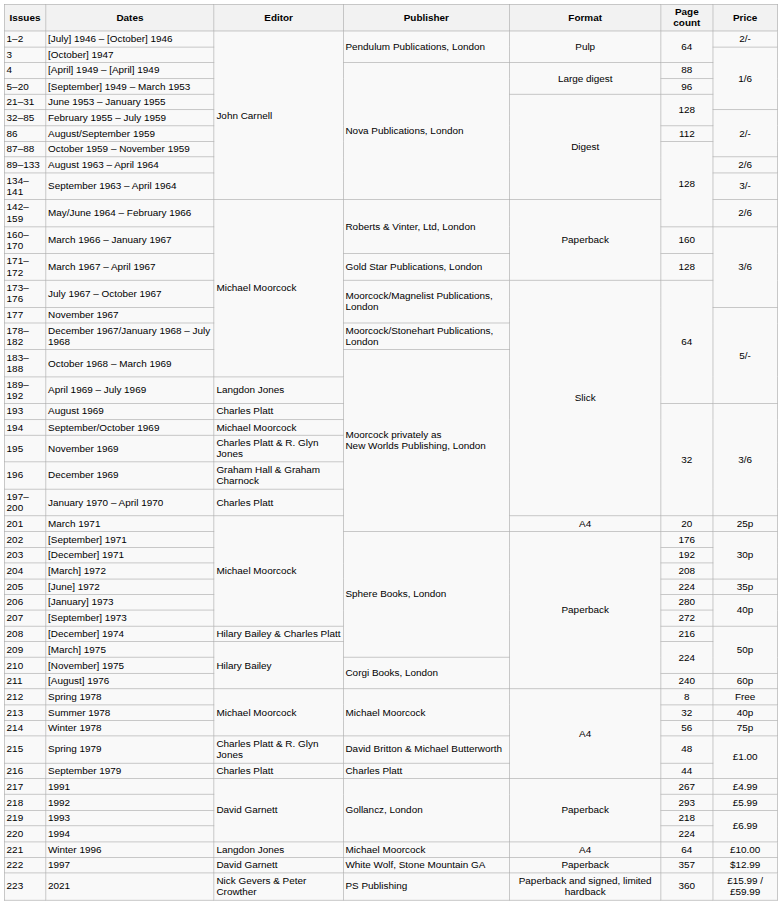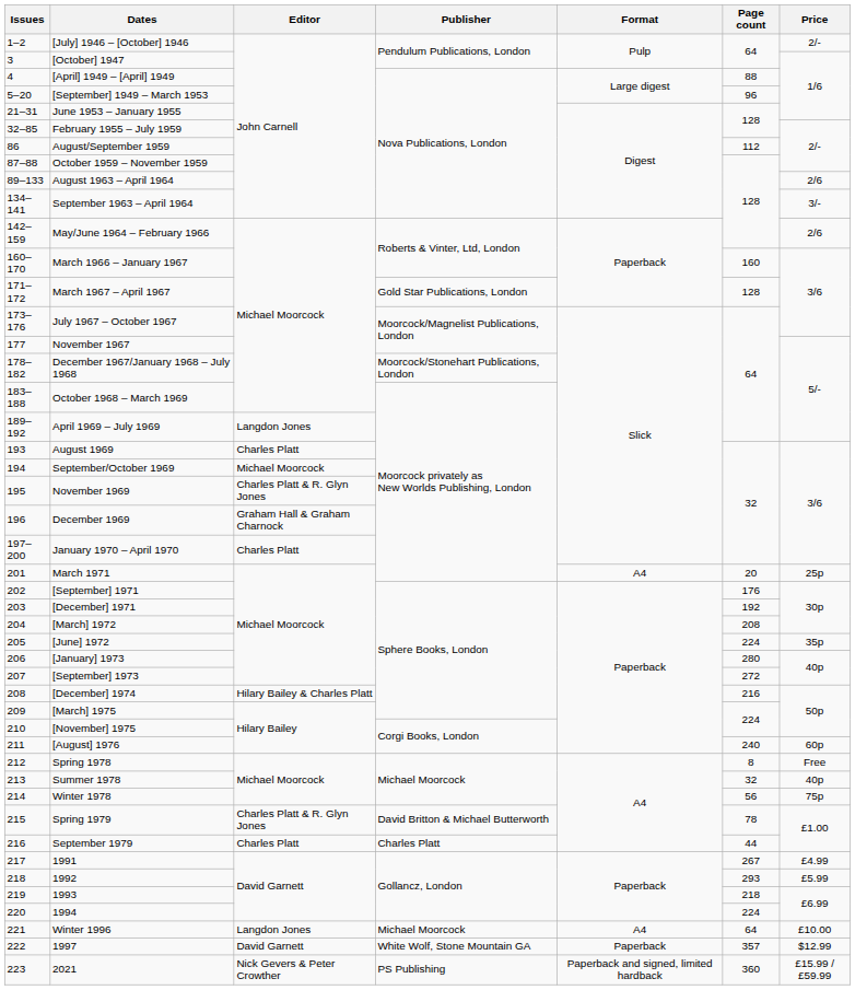 <table class="wikitable">
 <tr>
 <th>Issues</th>
 <th>Dates</th>
 <th>Editor</th>
 <th>Publisher</th>
 <th>Format</th>
 <th>Page count</th>
 <th>Price</th>
 </tr>
 <tr>
 <td>1–2</td>
 <td>[July] 1946 – [October] 1946</td>
 <td rowspan="10">John Carnell</td>
 <td rowspan="2">Pendulum Publications, London</td>
 <td rowspan="2" style="text-align: center;">Pulp</td>
 <td rowspan="2" style="text-align: center;">64</td>
 <td style="text-align: center;">2/-</td>
 </tr>
 <tr>
 <td>3</td>
 <td>[October] 1947</td>
 <td rowspan="4" style="text-align: center;">1/6</td>
 </tr>
 <tr>
 <td>4</td>
 <td>[April] 1949 – [April] 1949</td>
 <td rowspan="8">Nova Publications, London</td>
 <td rowspan="2" style="text-align: center;">Large digest</td>
 <td style="text-align: center;">88</td>
 </tr>
 <tr>
 <td>5–20</td>
 <td>[September] 1949 – March 1953</td>
 <td style="text-align: center;">96</td>
 </tr>
 <tr>
 <td>21–31</td>
 <td>June 1953 – January 1955</td>
 <td rowspan="6" style="text-align: center;">Digest</td>
 <td rowspan="2" style="text-align: center;">128</td>
 </tr>
 <tr>
 <td>32–85</td>
 <td>February 1955 – July 1959</td>
 <td rowspan="3" style="text-align: center;">2/-</td>
 </tr>
 <tr>
 <td>86</td>
 <td>August/September 1959</td>
 <td style="text-align: center;">112</td>
 </tr>
 <tr>
 <td>87–88</td>
 <td>October 1959 – November 1959</td>
 <td rowspan="4" style="text-align: center;">128</td>
 </tr>
 <tr>
 <td>89–133</td>
 <td>August 1963 – April 1964</td>
 <td style="text-align: center;">2/6</td>
 </tr>
 <tr>
 <td>134–141</td>
 <td>September 1963 – April 1964</td>
 <td style="text-align: center;">3/-</td>
 </tr>
 <tr>
 <td>142–159</td>
 <td>May/June 1964 – February 1966</td>
 <td rowspan="7">Michael Moorcock</td>
 <td rowspan="2">Roberts & Vinter, Ltd, London</td>
 <td rowspan="3" style="text-align: center;">Paperback</td>
 <td style="text-align: center;">2/6</td>
 </tr>
 <tr>
 <td>160–170</td>
 <td>March 1966 – January 1967</td>
 <td style="text-align: center;">160</td>
 <td rowspan="3" style="text-align: center;">3/6</td>
 </tr>
 <tr>
 <td>171–172</td>
 <td>March 1967 – April 1967</td>
 <td>Gold Star Publications, London</td>
 <td style="text-align: center;">128</td>
 </tr>
 <tr>
 <td>173–176</td>
 <td>July 1967 – October 1967</td>
 <td rowspan="2">Moorcock/Magnelist Publications, London</td>
 <td rowspan="10" style="text-align: center;">Slick</td>
 <td rowspan="5" style="text-align: center;">64</td>
 </tr>
 <tr>
 <td>177</td>
 <td>November 1967</td>
 <td rowspan="4" style="text-align: center;">5/-</td>
 </tr>
 <tr>
 <td>178–182</td>
 <td>December 1967/January 1968 – July 1968</td>
 <td>Moorcock/Stonehart Publications, London</td>
 </tr>
 <tr>
 <td>183–188</td>
 <td>October 1968 – March 1969</td>
 <td rowspan="8">Moorcock privately as<br>New Worlds Publishing, London</td>
 </tr>
 <tr>
 <td>189–192</td>
 <td>April 1969 – July 1969</td>
 <td>Langdon Jones</td>
 </tr>
 <tr>
 <td>193</td>
 <td>August 1969</td>
 <td>Charles Platt</td>
 <td rowspan="5" style="text-align: center;">32</td>
 <td rowspan="5" style="text-align: center;">3/6</td>
 </tr>
 <tr>
 <td>194</td>
 <td>September/October 1969</td>
 <td>Michael Moorcock</td>
 </tr>
 <tr>
 <td>195</td>
 <td>November 1969</td>
 <td>Charles Platt & R. Glyn Jones</td>
 </tr>
 <tr>
 <td>196</td>
 <td>December 1969</td>
 <td>Graham Hall & Graham Charnock</td>
 </tr>
 <tr>
 <td>197–200</td>
 <td>January 1970 – April 1970</td>
 <td>Charles Platt</td>
 </tr>
 <tr>
 <td>201</td>
 <td>March 1971</td>
 <td rowspan="7">Michael Moorcock</td>
 <td style="text-align: center;">A4</td>
 <td style="text-align: center;">20</td>
 <td style="text-align: center;">25p</td>
 </tr>
 <tr>
 <td>202</td>
 <td>[September] 1971</td>
 <td rowspan="8">Sphere Books, London</td>
 <td rowspan="10" style="text-align: center;">Paperback</td>
 <td style="text-align: center;">176</td>
 <td rowspan="3" style="text-align: center;">30p</td>
 </tr>
 <tr>
 <td>203</td>
 <td>[December] 1971</td>
 <td style="text-align: center;">192</td>
 </tr>
 <tr>
 <td>204</td>
 <td>[March] 1972</td>
 <td style="text-align: center;">208</td>
 </tr>
 <tr>
 <td>205</td>
 <td>[June] 1972</td>
 <td style="text-align: center;">224</td>
 <td style="text-align: center;">35p</td>
 </tr>
 <tr>
 <td>206</td>
 <td>[January] 1973</td>
 <td style="text-align: center;">280</td>
 <td rowspan="2" style="text-align: center;">40p</td>
 </tr>
 <tr>
 <td>207</td>
 <td>[September] 1973</td>
 <td style="text-align: center;">272</td>
 </tr>
 <tr>
 <td>208</td>
 <td>[December] 1974</td>
 <td>Hilary Bailey & Charles Platt</td>
 <td style="text-align: center;">216</td>
 <td rowspan="3" style="text-align: center;">50p</td>
 </tr>
 <tr>
 <td>209</td>
 <td>[March] 1975</td>
 <td rowspan="3">Hilary Bailey</td>
 <td rowspan="2" style="text-align: center;">224</td>
 </tr>
 <tr>
 <td>210</td>
 <td>[November] 1975</td>
 <td rowspan="2">Corgi Books, London</td>
 </tr>
 <tr>
 <td>211</td>
 <td>[August] 1976</td>
 <td style="text-align: center;">240</td>
 <td style="text-align: center;">60p</td>
 </tr>
 <tr>
 <td>212</td>
 <td>Spring 1978</td>
 <td rowspan="3">Michael Moorcock</td>
 <td rowspan="3">Michael Moorcock</td>
 <td rowspan="5" style="text-align: center;">A4</td>
 <td style="text-align: center;">8</td>
 <td style="text-align: center;">Free</td>
 </tr>
 <tr>
 <td>213</td>
 <td>Summer 1978</td>
 <td style="text-align: center;">32</td>
 <td style="text-align: center;">40p</td>
 </tr>
 <tr>
 <td>214</td>
 <td>Winter 1978</td>
 <td style="text-align: center;">56</td>
 <td style="text-align: center;">75p</td>
 </tr>
 <tr>
 <td>215</td>
 <td>Spring 1979</td>
 <td>Charles Platt & R. Glyn Jones</td>
 <td>David Britton & Michael Butterworth</td>
-<td style="text-align: center;">48</td>
+<td style="text-align: center;">78</td>
 <td rowspan="2" style="text-align: center;">£1.00</td>
 </tr>
 <tr>
 <td>216</td>
 <td>September 1979</td>
 <td>Charles Platt</td>
 <td>Charles Platt</td>
 <td style="text-align: center;">44</td>
 </tr>
 <tr>
 <td>217</td>
 <td>1991</td>
 <td rowspan="4">David Garnett</td>
 <td rowspan="4">Gollancz, London</td>
 <td rowspan="4"  style="text-align: center;">Paperback</td>
 <td style="text-align: center;">267</td>
 <td style="text-align: center;">£4.99</td>
 </tr>
 <tr>
 <td>218</td>
 <td>1992</td>
 <td style="text-align: center;">293</td>
 <td style="text-align: center;">£5.99</td>
 </tr>
 <tr>
 <td>219</td>
 <td>1993</td>
 <td style="text-align: center;">218</td>
 <td rowspan="2" style="text-align: center;">£6.99</td>
 </tr>
 <tr>
 <td>220</td>
 <td>1994</td>
 <td style="text-align: center;">224</td>
 </tr>
 <tr>
 <td>221</td>
 <td>Winter 1996</td>
 <td>Langdon Jones</td>
 <td>Michael Moorcock</td>
 <td style="text-align: center;">A4</td>
 <td style="text-align: center;">64</td>
 <td style="text-align: center;">£10.00</td>
 </tr>
 <tr>
 <td>222</td>
 <td>1997</td>
 <td>David Garnett</td>
 <td>White Wolf, Stone Mountain GA</td>
 <td style="text-align: center;">Paperback</td>
 <td style="text-align: center;">357</td>
 <td style="text-align: center;">$12.99</td>
 </tr>
 <tr>
 <td>223</td>
 <td>2021</td>
 <td>Nick Gevers & Peter Crowther</td>
 <td>PS Publishing</td>
 <td style="text-align: center;">Paperback and signed, limited hardback</td>
 <td style="text-align: center;">360</td>
 <td style="text-align: center;">£15.99 / £59.99</td>
 </tr>
 </table>
